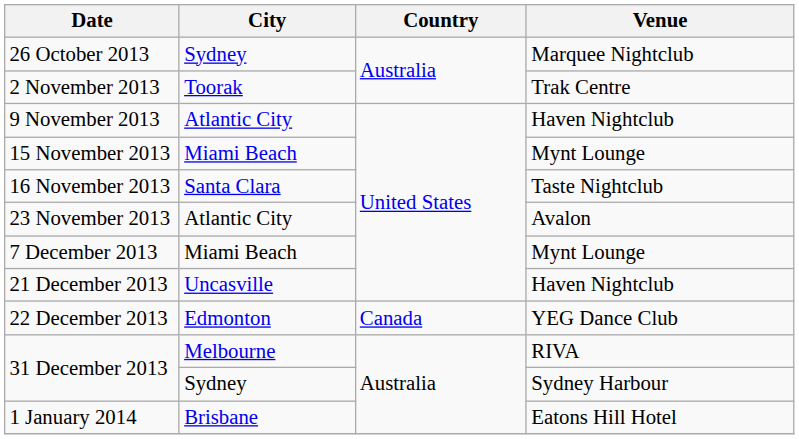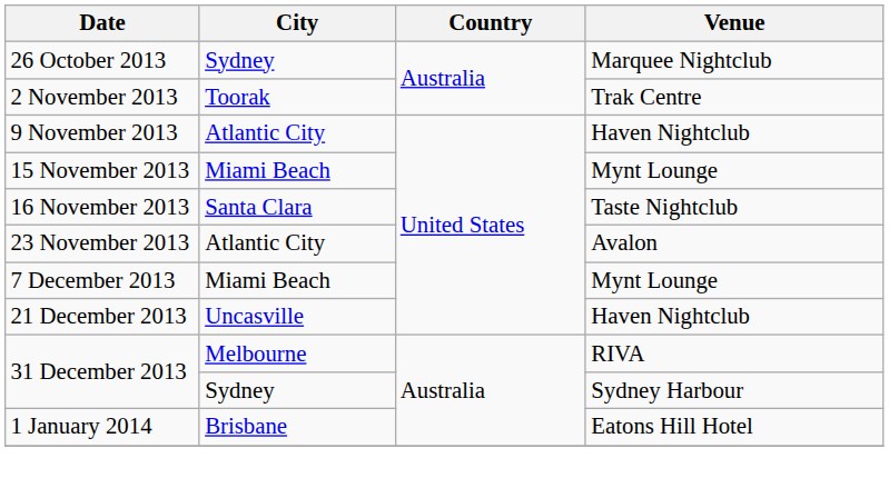 <table class="wikitable">
 <tr>
 <th width="150" rowspan="1">Date</th>
 <th width="150" rowspan="1">City</th>
 <th width="150" rowspan="1">Country</th>
 <th width="250" rowspan="1">Venue</th>
 </tr>
 <tr>
 <td>26 October 2013</td>
 <td><a href='#'>Sydney</a></td>
 <td rowspan="2"><a href='#'>Australia</a></td>
 <td>Marquee Nightclub</td>
 </tr>
 <tr>
 <td>2 November 2013</td>
 <td><a href='#'>Toorak</a></td>
 <td>Trak Centre</td>
 </tr>
 <tr>
 <td>9 November 2013</td>
 <td><a href='#'>Atlantic City</a></td>
 <td rowspan="6"><a href='#'>United States</a></td>
 <td>Haven Nightclub</td>
 </tr>
 <tr>
 <td>15 November 2013</td>
 <td><a href='#'>Miami Beach</a></td>
 <td>Mynt Lounge</td>
 </tr>
 <tr>
 <td>16 November 2013</td>
 <td><a href='#'>Santa Clara</a></td>
 <td>Taste Nightclub</td>
 </tr>
 <tr>
 <td>23 November 2013</td>
 <td>Atlantic City</td>
 <td>Avalon</td>
 </tr>
 <tr>
 <td>7 December 2013</td>
 <td>Miami Beach</td>
 <td>Mynt Lounge</td>
 </tr>
 <tr>
 <td>21 December 2013</td>
 <td><a href='#'>Uncasville</a></td>
 <td>Haven Nightclub</td>
 </tr>
 <tr>
-<td>22 December 2013</td>
-<td><a href='#'>Edmonton</a></td>
-<td><a href='#'>Canada</a></td>
-<td>YEG Dance Club</td>
-</tr>
-<tr>
 <td rowspan="2">31 December 2013</td>
 <td><a href='#'>Melbourne</a></td>
 <td rowspan="3">Australia</td>
 <td>RIVA</td>
 </tr>
 <tr>
 <td>Sydney</td>
 <td>Sydney Harbour</td>
 </tr>
 <tr>
 <td>1 January 2014</td>
 <td><a href='#'>Brisbane</a></td>
 <td>Eatons Hill Hotel</td>
 </tr>
 <tr>
 </tr>
 </table>
